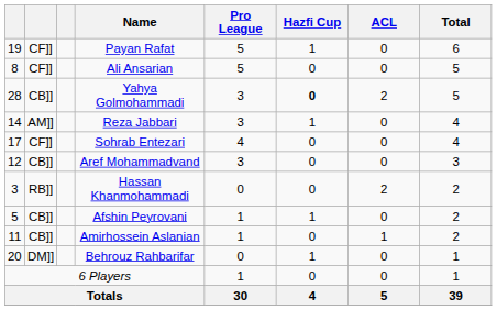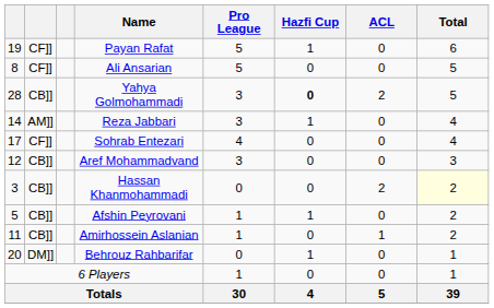 <table class="wikitable sortable" style="text-align:center; font-size:95%;">
 <tr>
 <th width="15"></th>
 <th width="15"></th>
 <th width="15"></th>
 <th width="150">Name</th>
 <th width="80"><a href='#'>Pro League</a></th>
 <th width="80"><a href='#'>Hazfi Cup</a></th>
 <th width="80"><a href='#'>ACL</a></th>
 <th width="80">Total</th>
 </tr>
 <tr>
 <td>19</td>
 <td [[>CF]]</td>
 <td></td>
 <td><a href='#'>Payan Rafat</a></td>
 <td>5</td>
 <td>1</td>
 <td>0</td>
 <td>6</td>
 </tr>
 <tr>
 <td>8</td>
 <td [[>CF]]</td>
 <td></td>
 <td><a href='#'>Ali Ansarian</a></td>
 <td>5</td>
 <td>0</td>
 <td>0</td>
 <td>5</td>
 </tr>
 <tr>
 <td>28</td>
 <td [[>CB]]</td>
 <td></td>
 <td><a href='#'>Yahya Golmohammadi</a></td>
 <td>3</td>
 <td><strong>0</strong></td>
 <td>2</td>
 <td>5</td>
 </tr>
 <tr>
 <td>14</td>
 <td [[>AM]]</td>
 <td></td>
 <td><a href='#'>Reza Jabbari</a></td>
 <td>3</td>
 <td>1</td>
 <td>0</td>
 <td>4</td>
 </tr>
 <tr>
 <td>17</td>
 <td [[>CF]]</td>
 <td></td>
 <td><a href='#'>Sohrab Entezari</a></td>
 <td>4</td>
 <td>0</td>
 <td>0</td>
 <td>4</td>
 </tr>
 <tr>
 <td>12</td>
 <td [[>CB]]</td>
 <td></td>
 <td><a href='#'>Aref Mohammadvand</a></td>
 <td>3</td>
 <td>0</td>
 <td>0</td>
 <td>3</td>
 </tr>
 <tr>
 <td>3</td>
-<td [[>RB]]</td>
+<td [[>CB]]</td>
 <td></td>
 <td><a href='#'>Hassan Khanmohammadi</a></td>
 <td>0</td>
 <td>0</td>
 <td>2</td>
-<td>2</td>
+<td style="background: lightyellow;">2</td>
 </tr>
 <tr>
 <td>5</td>
 <td [[>CB]]</td>
 <td></td>
 <td><a href='#'>Afshin Peyrovani</a></td>
 <td>1</td>
 <td>1</td>
 <td>0</td>
 <td>2</td>
 </tr>
 <tr>
 <td>11</td>
 <td [[>CB]]</td>
 <td></td>
 <td><a href='#'>Amirhossein Aslanian</a></td>
 <td>1</td>
 <td>0</td>
 <td>1</td>
 <td>2</td>
 </tr>
 <tr>
 <td>20</td>
 <td [[>DM]]</td>
 <td></td>
 <td><a href='#'>Behrouz Rahbarifar</a></td>
 <td>0</td>
 <td>1</td>
 <td>0</td>
 <td>1</td>
 </tr>
 <tr>
 <td colspan="4"><em>6 Players</em></td>
 <td>1</td>
 <td>0</td>
 <td>0</td>
 <td>1</td>
 </tr>
 <tr>
 <th colspan="4"><strong>Totals</strong></th>
 <th>30</th>
 <th>4</th>
 <th>5</th>
 <th>39</th>
 </tr>
 <tr>
 </tr>
 </table>
